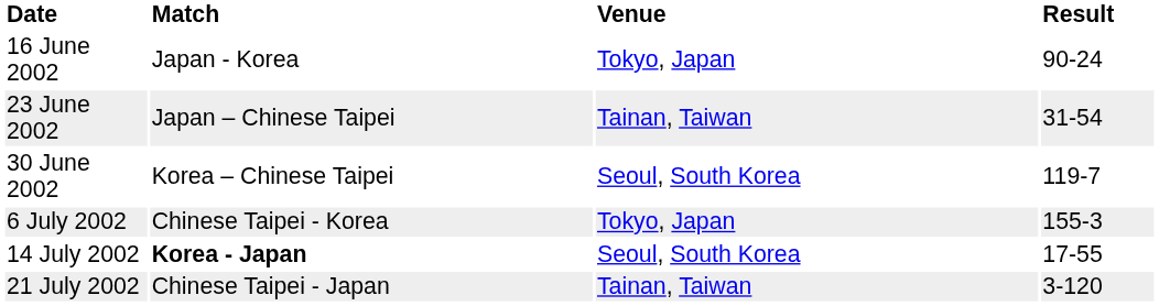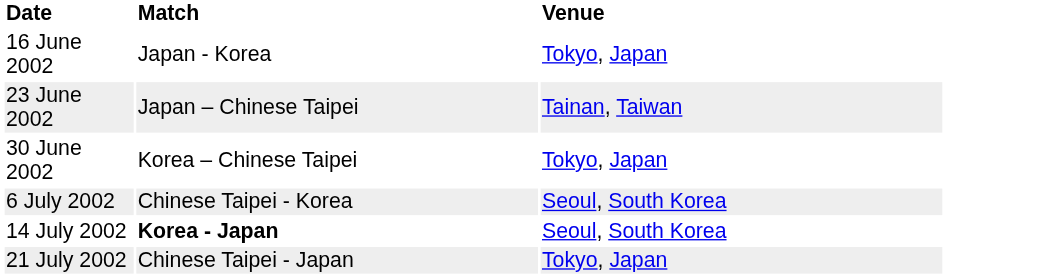 <table>
 <tr>
 <td width="95"><strong>Date</strong></td>
 <td width="300"><strong>Match</strong></td>
 <td width="300"><strong>Venue</strong></td>
-<td width="75"><strong>Result</strong></td>
 </tr>
 <tr>
 <td>16 June 2002</td>
 <td>Japan - Korea</td>
 <td><a href='#'>Tokyo</a>, <a href='#'>Japan</a></td>
-<td>90-24</td>
 </tr>
 <tr bgcolor="#eeeeee">
 <td>23 June 2002</td>
 <td>Japan – Chinese Taipei</td>
 <td><a href='#'>Tainan</a>, <a href='#'>Taiwan</a></td>
-<td>31-54</td>
 </tr>
 <tr>
 <td>30 June 2002</td>
 <td>Korea – Chinese Taipei</td>
-<td><a href='#'>Seoul</a>, <a href='#'>South Korea</a></td>
-<td>119-7</td>
+<td><a href='#'>Tokyo</a>, <a href='#'>Japan</a></td>
 </tr>
 <tr bgcolor="#eeeeee">
 <td>6 July 2002</td>
 <td>Chinese Taipei - Korea</td>
-<td><a href='#'>Tokyo</a>, <a href='#'>Japan</a></td>
-<td>155-3</td>
+<td><a href='#'>Seoul</a>, <a href='#'>South Korea</a></td>
 </tr>
 <tr>
 <td>14 July 2002</td>
 <td><strong>Korea - Japan</strong></td>
 <td><a href='#'>Seoul</a>, <a href='#'>South Korea</a></td>
-<td>17-55</td>
 </tr>
 <tr bgcolor="#eeeeee">
 <td>21 July 2002</td>
 <td>Chinese Taipei - Japan</td>
-<td><a href='#'>Tainan</a>, <a href='#'>Taiwan</a></td>
-<td>3-120</td>
+<td><a href='#'>Tokyo</a>, <a href='#'>Japan</a></td>
 </tr>
 </table>
